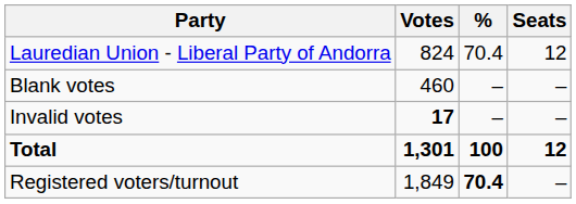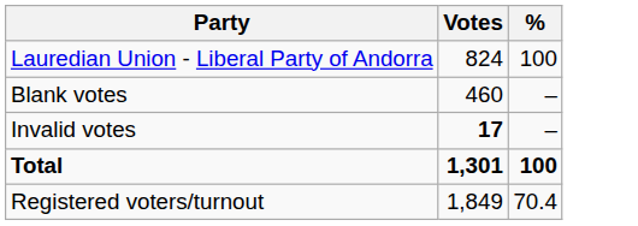 <table class="wikitable">
 <tr>
 <th>Party</th>
 <th>Votes</th>
 <th>%</th>
-<th>Seats</th>
 </tr>
 <tr>
 <td><a href='#'>Lauredian Union</a> - <a href='#'>Liberal Party of Andorra</a></td>
 <td style="text-align: right;">824</td>
-<td style="text-align: right;">70.4</td>
-<td style="text-align: right;">12</td>
+<td style="text-align: right;">100</td>
 </tr>
 <tr>
 <td>Blank votes</td>
 <td style="text-align: right;">460</td>
-<td style="text-align: right;">–</td>
 <td style="text-align: right;">–</td>
 </tr>
 <tr>
 <td>Invalid votes</td>
 <td style="text-align: right;"><strong>17</strong></td>
 <td style="text-align: right;">–</td>
-<td style="text-align: right;">–</td>
 </tr>
 <tr>
 <td style="font-weight: bold;">Total</td>
 <td style="text-align: right; font-weight: bold;">1,301</td>
 <td style="text-align: right; font-weight: bold;">100</td>
-<td style="text-align: right; font-weight: bold;">12</td>
 </tr>
 <tr>
 <td>Registered voters/turnout</td>
 <td style="text-align: right;">1,849</td>
-<td style="text-align: right;"><strong>70.4</strong></td>
-<td style="text-align: right;">–</td>
+<td style="text-align: right;">70.4</td>
 </tr>
 </table>
